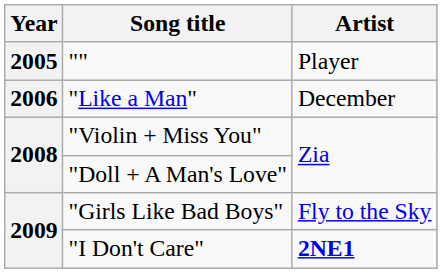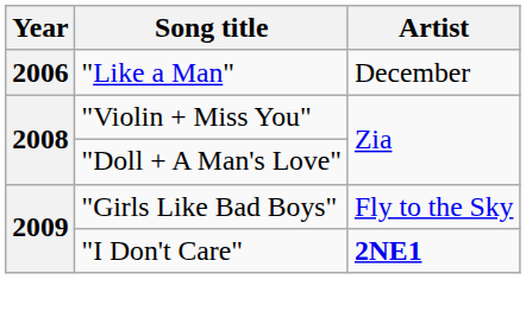 <table class="wikitable plainrowheaders sortable">
 <tr>
 <th scope="col">Year</th>
 <th scope="col">Song title</th>
 <th scope="col">Artist</th>
-</tr>
-<tr>
-<th scope="row">2005</th>
-<td>""</td>
-<td>Player</td>
 </tr>
 <tr>
 <th scope="row">2006</th>
 <td>"<a href='#'>Like a Man</a>"</td>
 <td>December</td>
 </tr>
 <tr>
 <th scope="row" rowspan="2">2008</th>
 <td>"Violin + Miss You"</td>
 <td rowspan="2"><a href='#'>Zia</a></td>
 </tr>
 <tr>
 <td>"Doll + A Man's Love"</td>
 </tr>
 <tr>
 <th scope="row" rowspan="2">2009</th>
 <td>"Girls Like Bad Boys"</td>
 <td><a href='#'>Fly to the Sky</a></td>
 </tr>
 <tr>
 <td>"I Don't Care"</td>
 <td><strong><a href='#'>2NE1</a></strong></td>
 </tr>
 </table>
